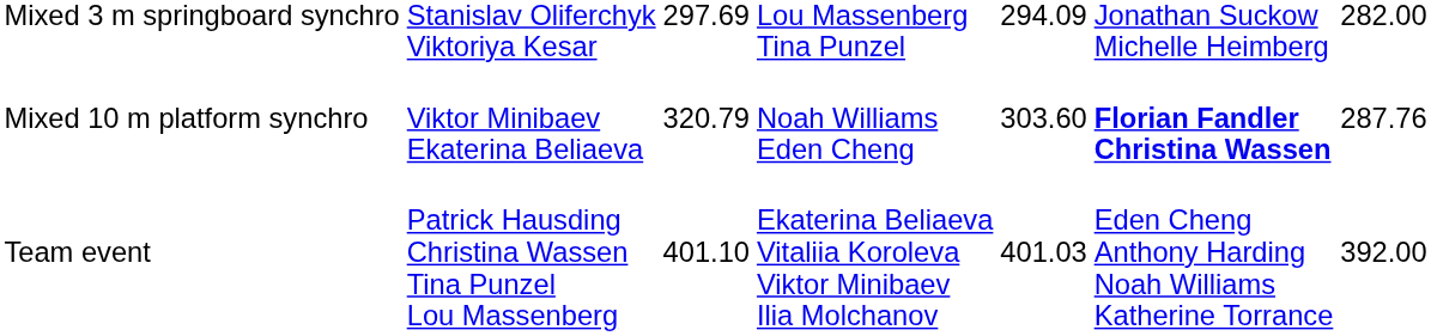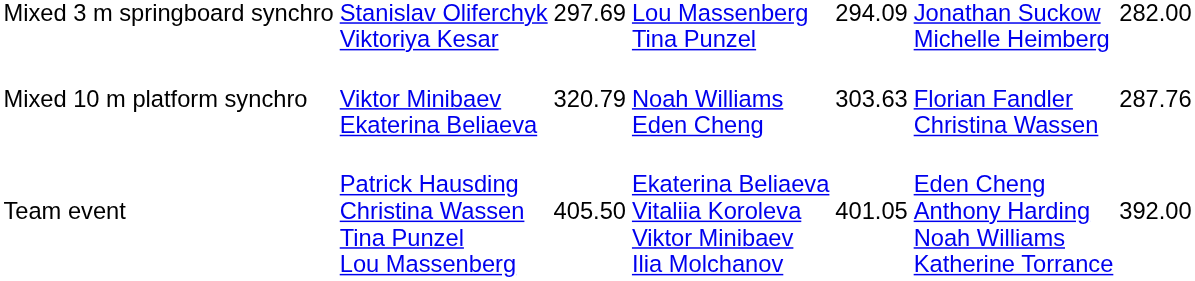 <table>
 <tr>
 <td>Mixed 3 m springboard synchro<br></td>
 <td><br><a href='#'>Stanislav Oliferchyk</a><br><a href='#'>Viktoriya Kesar</a></td>
 <td>297.69</td>
 <td><br><a href='#'>Lou Massenberg</a><br><a href='#'>Tina Punzel</a></td>
 <td>294.09</td>
 <td><br><a href='#'>Jonathan Suckow</a><br><a href='#'>Michelle Heimberg</a></td>
 <td>282.00</td>
 </tr>
 <tr>
 <td>Mixed 10 m platform synchro<br></td>
 <td><br><a href='#'>Viktor Minibaev</a><br><a href='#'>Ekaterina Beliaeva</a></td>
 <td>320.79</td>
 <td><br><a href='#'>Noah Williams</a><br><a href='#'>Eden Cheng</a></td>
-<td>303.60</td>
-<td><strong><br><a href='#'>Florian Fandler</a><br><a href='#'>Christina Wassen</a></strong></td>
+<td>303.63</td>
+<td><br><a href='#'>Florian Fandler</a><br><a href='#'>Christina Wassen</a></td>
 <td>287.76</td>
 </tr>
 <tr>
 <td>Team event<br></td>
 <td><br><a href='#'>Patrick Hausding</a><br><a href='#'>Christina Wassen</a><br><a href='#'>Tina Punzel</a><br><a href='#'>Lou Massenberg</a></td>
-<td>401.10</td>
+<td>405.50</td>
 <td><br><a href='#'>Ekaterina Beliaeva</a><br><a href='#'>Vitaliia Koroleva</a><br><a href='#'>Viktor Minibaev</a><br><a href='#'>Ilia Molchanov</a></td>
-<td>401.03</td>
+<td>401.05</td>
 <td><br><a href='#'>Eden Cheng</a><br><a href='#'>Anthony Harding</a><br><a href='#'>Noah Williams</a><br><a href='#'>Katherine Torrance</a></td>
 <td>392.00</td>
 </tr>
 </table>
